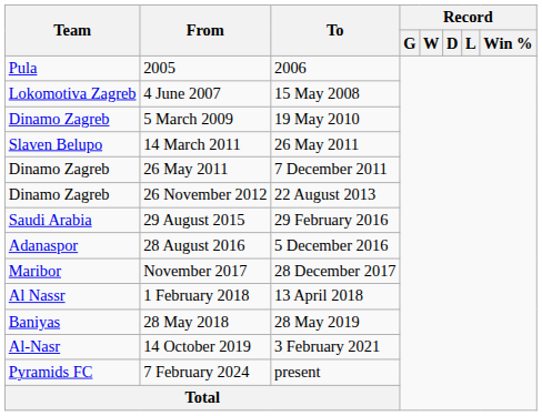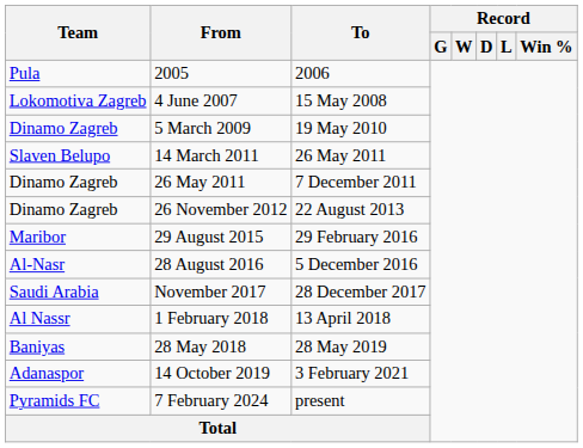 <table class="wikitable sortable">
 <tr>
 <th rowspan="2">Team</th>
 <th rowspan="2">From</th>
 <th rowspan="2">To</th>
 <th colspan="5">Record</th>
 </tr>
 <tr>
 <th>G</th>
 <th>W</th>
 <th>D</th>
 <th>L</th>
 <th>Win %</th>
 </tr>
 <tr>
 <td><a href='#'>Pula</a></td>
 <td>2005</td>
 <td>2006<br></td>
 </tr>
 <tr>
 <td><a href='#'>Lokomotiva Zagreb</a></td>
 <td>4 June 2007</td>
 <td>15 May 2008<br></td>
 </tr>
 <tr>
 <td><a href='#'>Dinamo Zagreb</a></td>
 <td>5 March 2009</td>
 <td>19 May 2010<br></td>
 </tr>
 <tr>
 <td><a href='#'>Slaven Belupo</a></td>
 <td>14 March 2011</td>
 <td>26 May 2011<br></td>
 </tr>
 <tr>
 <td>Dinamo Zagreb</td>
 <td>26 May 2011</td>
 <td>7 December 2011<br></td>
 </tr>
 <tr>
 <td>Dinamo Zagreb</td>
 <td>26 November 2012</td>
 <td>22 August 2013<br></td>
 </tr>
 <tr>
-<td><a href='#'>Saudi Arabia</a></td>
+<td><a href='#'>Maribor</a></td>
 <td>29 August 2015</td>
 <td>29 February 2016<br></td>
 </tr>
 <tr>
-<td><a href='#'>Adanaspor</a></td>
+<td><a href='#'>Al-Nasr</a></td>
 <td>28 August 2016</td>
 <td>5 December 2016<br></td>
 </tr>
 <tr>
-<td><a href='#'>Maribor</a></td>
+<td><a href='#'>Saudi Arabia</a></td>
 <td>November 2017</td>
 <td>28 December 2017<br></td>
 </tr>
 <tr>
 <td><a href='#'>Al Nassr</a></td>
 <td>1 February 2018</td>
 <td>13 April 2018<br></td>
 </tr>
 <tr>
 <td><a href='#'>Baniyas</a></td>
 <td>28 May 2018</td>
 <td>28 May 2019<br></td>
 </tr>
 <tr>
-<td><a href='#'>Al-Nasr</a></td>
+<td><a href='#'>Adanaspor</a></td>
 <td>14 October 2019</td>
 <td>3 February 2021<br></td>
 </tr>
 <tr>
 <td><a href='#'>Pyramids FC</a></td>
 <td>7 February 2024</td>
 <td>present<br></td>
 </tr>
 <tr>
 <th colspan="3">Total<br></th>
 </tr>
 </table>
